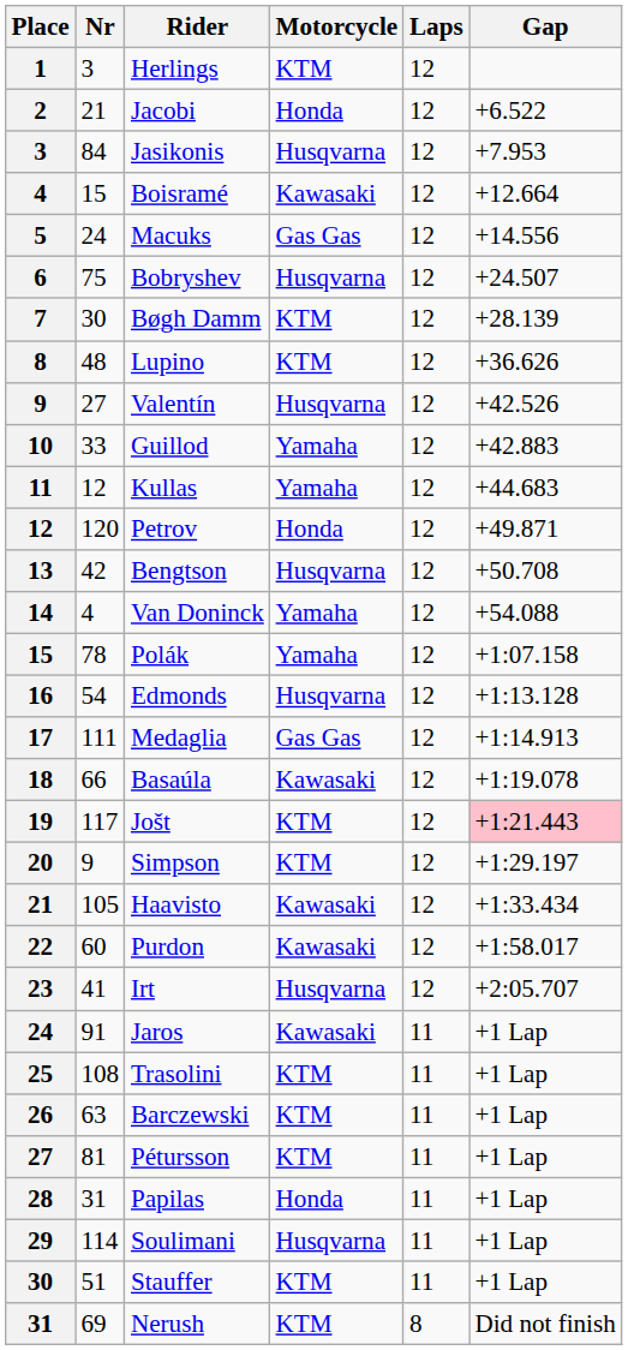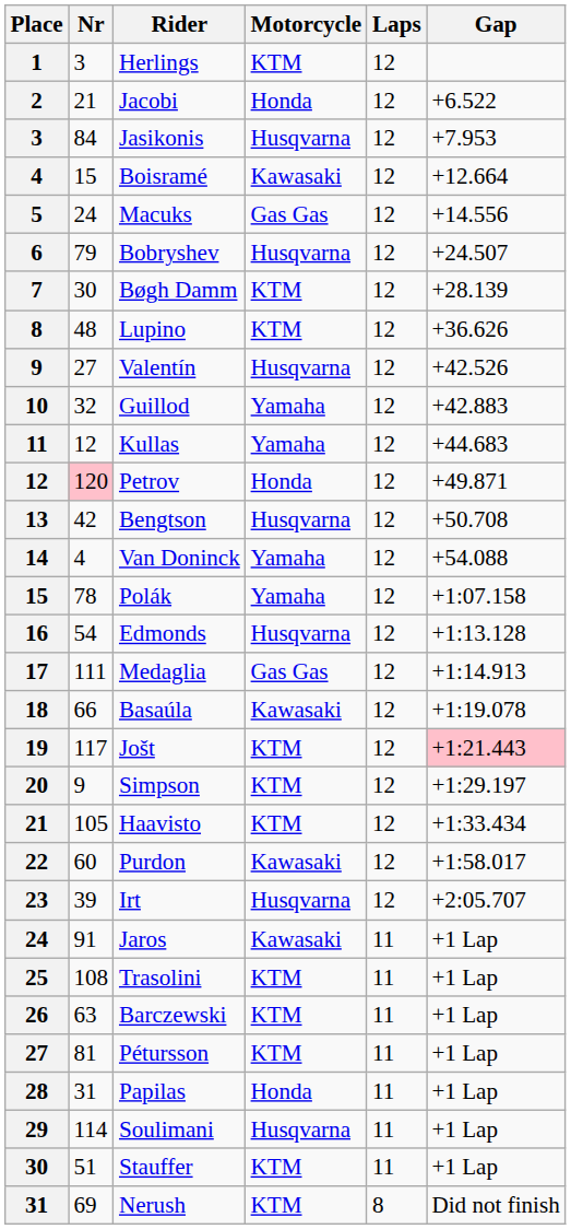 <table class="wikitable" style="font-size: 95%">
 <tr>
 <th>Place</th>
 <th>Nr</th>
 <th>Rider</th>
 <th>Motorcycle</th>
 <th>Laps</th>
 <th>Gap</th>
 </tr>
 <tr>
 <th>1</th>
 <td>3</td>
 <td> <a href='#'>Herlings</a></td>
 <td><a href='#'>KTM</a></td>
 <td>12</td>
 <td></td>
 </tr>
 <tr>
 <th>2</th>
 <td>21</td>
 <td> <a href='#'>Jacobi</a></td>
 <td><a href='#'>Honda</a></td>
 <td>12</td>
 <td>+6.522</td>
 </tr>
 <tr>
 <th>3</th>
 <td>84</td>
 <td> <a href='#'>Jasikonis</a></td>
 <td><a href='#'>Husqvarna</a></td>
 <td>12</td>
 <td>+7.953</td>
 </tr>
 <tr>
 <th>4</th>
 <td>15</td>
 <td> <a href='#'>Boisramé</a></td>
 <td><a href='#'>Kawasaki</a></td>
 <td>12</td>
 <td>+12.664</td>
 </tr>
 <tr>
 <th>5</th>
 <td>24</td>
 <td> <a href='#'>Macuks</a></td>
 <td><a href='#'>Gas Gas</a></td>
 <td>12</td>
 <td>+14.556</td>
 </tr>
 <tr>
 <th>6</th>
-<td>75</td>
+<td>79</td>
 <td> <a href='#'>Bobryshev</a></td>
 <td><a href='#'>Husqvarna</a></td>
 <td>12</td>
 <td>+24.507</td>
 </tr>
 <tr>
 <th>7</th>
 <td>30</td>
 <td> <a href='#'>Bøgh Damm</a></td>
 <td><a href='#'>KTM</a></td>
 <td>12</td>
 <td>+28.139</td>
 </tr>
 <tr>
 <th>8</th>
 <td>48</td>
 <td> <a href='#'>Lupino</a></td>
 <td><a href='#'>KTM</a></td>
 <td>12</td>
 <td>+36.626</td>
 </tr>
 <tr>
 <th>9</th>
 <td>27</td>
 <td> <a href='#'>Valentín</a></td>
 <td><a href='#'>Husqvarna</a></td>
 <td>12</td>
 <td>+42.526</td>
 </tr>
 <tr>
 <th>10</th>
-<td>33</td>
+<td>32</td>
 <td> <a href='#'>Guillod</a></td>
 <td><a href='#'>Yamaha</a></td>
 <td>12</td>
 <td>+42.883</td>
 </tr>
 <tr>
 <th>11</th>
 <td>12</td>
 <td> <a href='#'>Kullas</a></td>
 <td><a href='#'>Yamaha</a></td>
 <td>12</td>
 <td>+44.683</td>
 </tr>
 <tr>
 <th>12</th>
-<td>120</td>
+<td style="background: pink;">120</td>
 <td> <a href='#'>Petrov</a></td>
 <td><a href='#'>Honda</a></td>
 <td>12</td>
 <td>+49.871</td>
 </tr>
 <tr>
 <th>13</th>
 <td>42</td>
 <td> <a href='#'>Bengtson</a></td>
 <td><a href='#'>Husqvarna</a></td>
 <td>12</td>
 <td>+50.708</td>
 </tr>
 <tr>
 <th>14</th>
 <td>4</td>
 <td> <a href='#'>Van Doninck</a></td>
 <td><a href='#'>Yamaha</a></td>
 <td>12</td>
 <td>+54.088</td>
 </tr>
 <tr>
 <th>15</th>
 <td>78</td>
 <td> <a href='#'>Polák</a></td>
 <td><a href='#'>Yamaha</a></td>
 <td>12</td>
 <td>+1:07.158</td>
 </tr>
 <tr>
 <th>16</th>
 <td>54</td>
 <td> <a href='#'>Edmonds</a></td>
 <td><a href='#'>Husqvarna</a></td>
 <td>12</td>
 <td>+1:13.128</td>
 </tr>
 <tr>
 <th>17</th>
 <td>111</td>
 <td> <a href='#'>Medaglia</a></td>
 <td><a href='#'>Gas Gas</a></td>
 <td>12</td>
 <td>+1:14.913</td>
 </tr>
 <tr>
 <th>18</th>
 <td>66</td>
 <td> <a href='#'>Basaúla</a></td>
 <td><a href='#'>Kawasaki</a></td>
 <td>12</td>
 <td>+1:19.078</td>
 </tr>
 <tr>
 <th>19</th>
 <td>117</td>
 <td> <a href='#'>Jošt</a></td>
 <td><a href='#'>KTM</a></td>
 <td>12</td>
 <td style="background: pink;">+1:21.443</td>
 </tr>
 <tr>
 <th>20</th>
 <td>9</td>
 <td> <a href='#'>Simpson</a></td>
 <td><a href='#'>KTM</a></td>
 <td>12</td>
 <td>+1:29.197</td>
 </tr>
 <tr>
 <th>21</th>
 <td>105</td>
 <td> <a href='#'>Haavisto</a></td>
-<td><a href='#'>Kawasaki</a></td>
+<td><a href='#'>KTM</a></td>
 <td>12</td>
 <td>+1:33.434</td>
 </tr>
 <tr>
 <th>22</th>
 <td>60</td>
 <td> <a href='#'>Purdon</a></td>
 <td><a href='#'>Kawasaki</a></td>
 <td>12</td>
 <td>+1:58.017</td>
 </tr>
 <tr>
 <th>23</th>
-<td>41</td>
+<td>39</td>
 <td> <a href='#'>Irt</a></td>
 <td><a href='#'>Husqvarna</a></td>
 <td>12</td>
 <td>+2:05.707</td>
 </tr>
 <tr>
 <th>24</th>
 <td>91</td>
 <td> <a href='#'>Jaros</a></td>
 <td><a href='#'>Kawasaki</a></td>
 <td>11</td>
 <td>+1 Lap</td>
 </tr>
 <tr>
 <th>25</th>
 <td>108</td>
 <td> <a href='#'>Trasolini</a></td>
 <td><a href='#'>KTM</a></td>
 <td>11</td>
 <td>+1 Lap</td>
 </tr>
 <tr>
 <th>26</th>
 <td>63</td>
 <td> <a href='#'>Barczewski</a></td>
 <td><a href='#'>KTM</a></td>
 <td>11</td>
 <td>+1 Lap</td>
 </tr>
 <tr>
 <th>27</th>
 <td>81</td>
 <td> <a href='#'>Pétursson</a></td>
 <td><a href='#'>KTM</a></td>
 <td>11</td>
 <td>+1 Lap</td>
 </tr>
 <tr>
 <th>28</th>
 <td>31</td>
 <td> <a href='#'>Papilas</a></td>
 <td><a href='#'>Honda</a></td>
 <td>11</td>
 <td>+1 Lap</td>
 </tr>
 <tr>
 <th>29</th>
 <td>114</td>
 <td> <a href='#'>Soulimani</a></td>
 <td><a href='#'>Husqvarna</a></td>
 <td>11</td>
 <td>+1 Lap</td>
 </tr>
 <tr>
 <th>30</th>
 <td>51</td>
 <td> <a href='#'>Stauffer</a></td>
 <td><a href='#'>KTM</a></td>
 <td>11</td>
 <td>+1 Lap</td>
 </tr>
 <tr>
 <th>31</th>
 <td>69</td>
 <td> <a href='#'>Nerush</a></td>
 <td><a href='#'>KTM</a></td>
 <td>8</td>
 <td>Did not finish</td>
 </tr>
 <tr>
 </tr>
 </table>
